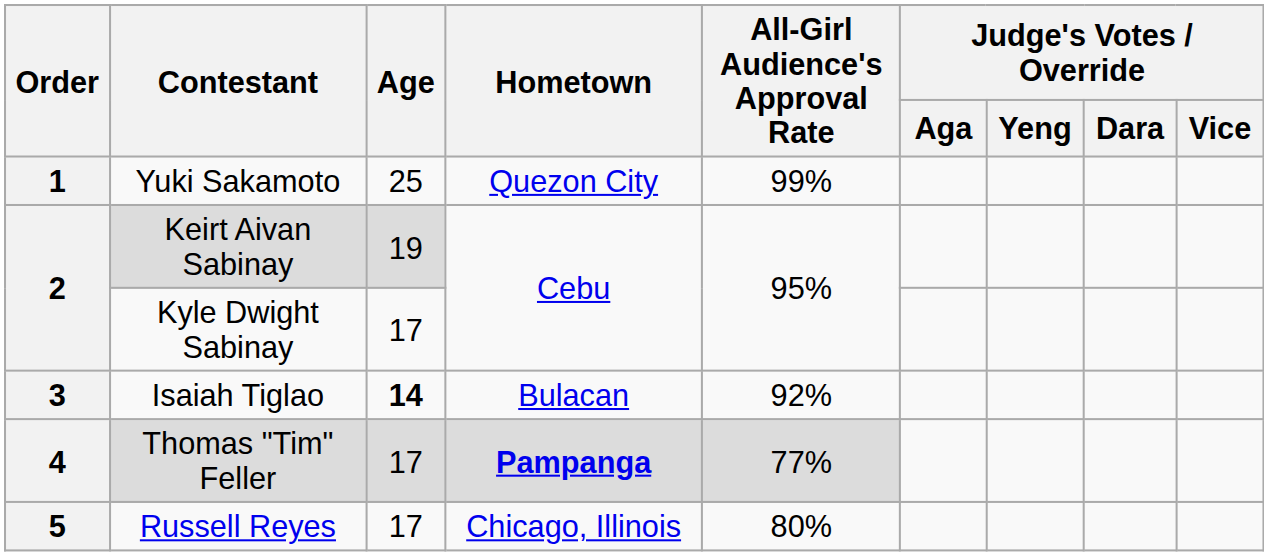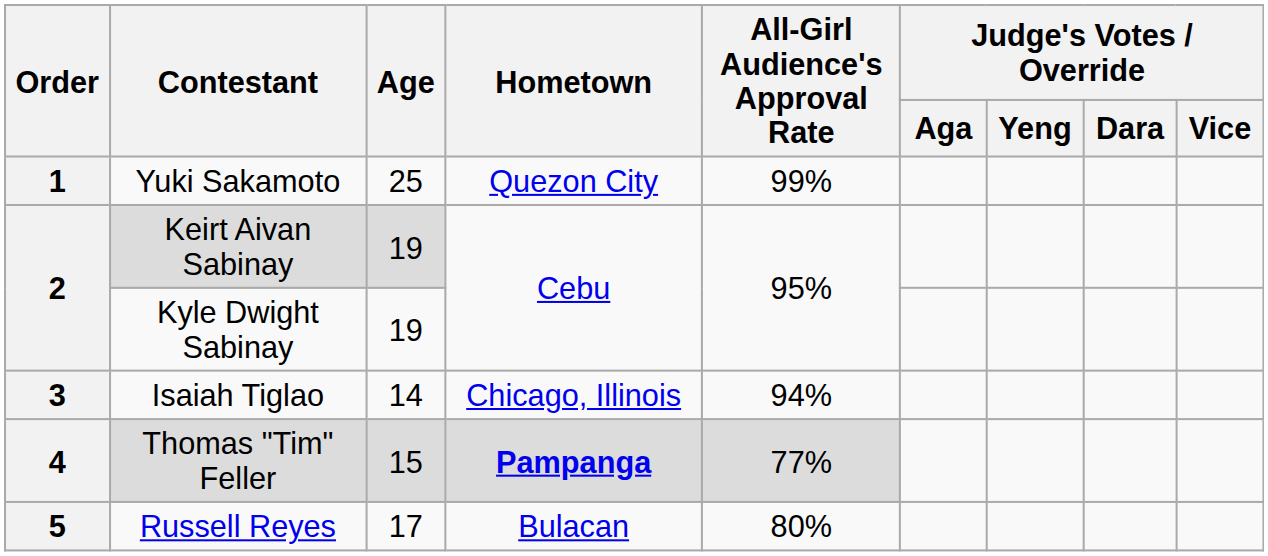 <table class="wikitable" style="text-align:center; line-height:17px; width:100%; font-size: 95%;">
 <tr>
 <th scope="col" rowspan="2" style="width:04%;">Order</th>
 <th scope="col" rowspan="2" style="width:18%;">Contestant</th>
 <th scope="col" rowspan="2" style="width:04%;">Age</th>
 <th scope="col" rowspan="2" style="width:18%;">Hometown</th>
 <th scope="col" rowspan="2" style="width:13%;">All-Girl Audience's Approval Rate</th>
 <th scope="col" colspan="4" style="width:28%;">Judge's Votes / Override</th>
 </tr>
 <tr>
 <th style="width:06%;">Aga</th>
 <th style="width:06%;">Yeng</th>
 <th style="width:06%;">Dara</th>
 <th style="width:06%;">Vice</th>
 </tr>
 <tr>
 <th>1</th>
 <td>Yuki Sakamoto</td>
 <td>25</td>
 <td><a href='#'>Quezon City</a></td>
 <td>99%</td>
 <td><strong></strong></td>
 <td><strong></strong></td>
 <td><strong></strong></td>
 <td><strong></strong></td>
 </tr>
 <tr>
 <th scope="row" rowspan="2">2</th>
 <td style="background:#DCDCDC;">Keirt Aivan Sabinay</td>
 <td style="background:#DCDCDC;">19</td>
 <td rowspan="2"><a href='#'>Cebu</a></td>
 <td rowspan="2">95%</td>
 <td><strong></strong></td>
 <td><strong></strong></td>
 <td><strong></strong></td>
 <td><strong></strong></td>
 </tr>
 <tr>
 <td>Kyle Dwight Sabinay</td>
-<td>17</td>
+<td>19</td>
 <td><strong></strong></td>
 <td><strong></strong></td>
 <td><strong></strong></td>
 <td><strong></strong></td>
 </tr>
 <tr>
 <th>3</th>
 <td>Isaiah Tiglao</td>
-<td><strong>14</strong></td>
-<td><a href='#'>Bulacan</a></td>
-<td>92%</td>
+<td>14</td>
+<td><a href='#'>Chicago, Illinois</a></td>
+<td>94%</td>
 <td><strong></strong></td>
 <td><strong></strong></td>
 <td><strong></strong></td>
 <td><strong></strong></td>
 </tr>
 <tr>
 <th>4</th>
 <td style="background:#DCDCDC;">Thomas "Tim" Feller</td>
-<td style="background:#DCDCDC;">17</td>
+<td style="background:#DCDCDC;">15</td>
 <td style="background:#DCDCDC;"><strong><a href='#'>Pampanga</a></strong></td>
 <td style="background:#DCDCDC;">77%</td>
 <td><strong></strong></td>
 <td><strong></strong></td>
 <td><strong></strong></td>
 <td><strong></strong></td>
 </tr>
 <tr>
 <th>5</th>
 <td><a href='#'>Russell Reyes</a></td>
 <td>17</td>
-<td><a href='#'>Chicago, Illinois</a></td>
+<td><a href='#'>Bulacan</a></td>
 <td>80%</td>
 <td><strong></strong></td>
 <td><strong></strong></td>
 <td><strong></strong></td>
 <td><strong></strong></td>
 </tr>
 </table>
